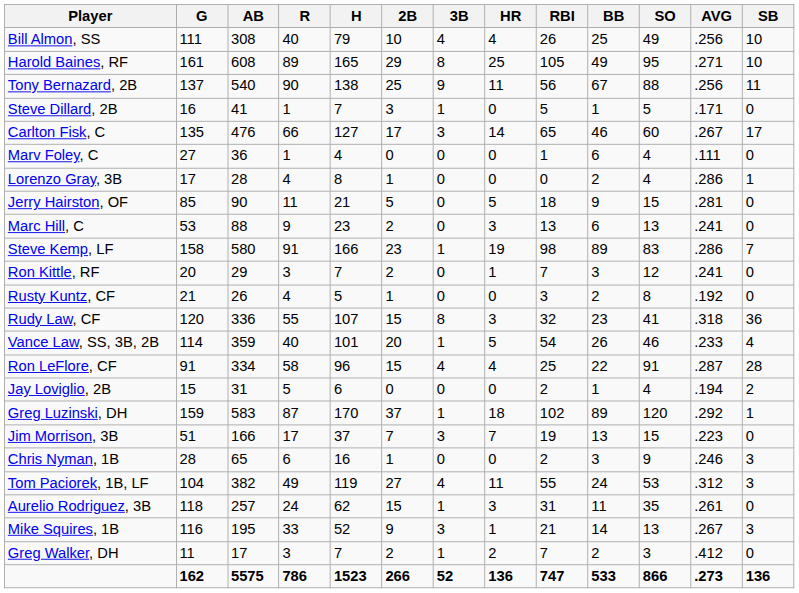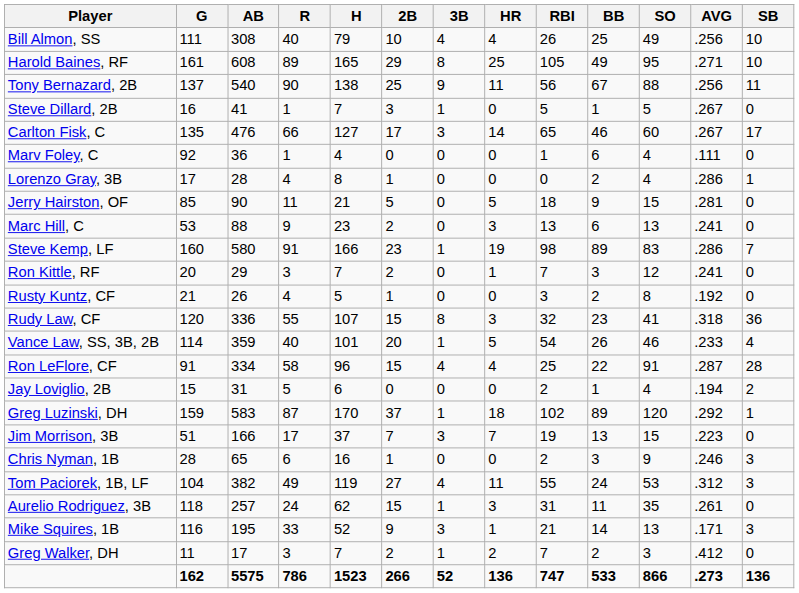 <table class="wikitable sortable">
 <tr>
 <th bgcolor="#DDDDFF" width="20%">Player</th>
 <th bgcolor="#DDDDFF" width="6%">G</th>
 <th bgcolor="#DDDDFF" width="6%">AB</th>
 <th bgcolor="#DDDDFF" width="6%">R</th>
 <th bgcolor="#DDDDFF" width="6%">H</th>
 <th bgcolor="#DDDDFF" width="6%">2B</th>
 <th bgcolor="#DDDDFF" width="6%">3B</th>
 <th bgcolor="#DDDDFF" width="6%">HR</th>
 <th bgcolor="#DDDDFF" width="6%">RBI</th>
 <th bgcolor="#DDDDFF" width="6%">BB</th>
 <th bgcolor="#DDDDFF" width="6%">SO</th>
 <th bgcolor="#DDDDFF" width="6%">AVG</th>
 <th bgcolor="#DDDDFF" width="6%">SB</th>
 </tr>
 <tr>
 <td><a href='#'>Bill Almon</a>, SS</td>
 <td>111</td>
 <td>308</td>
 <td>40</td>
 <td>79</td>
 <td>10</td>
 <td>4</td>
 <td>4</td>
 <td>26</td>
 <td>25</td>
 <td>49</td>
 <td>.256</td>
 <td>10</td>
 </tr>
 <tr>
 <td><a href='#'>Harold Baines</a>, RF</td>
 <td>161</td>
 <td>608</td>
 <td>89</td>
 <td>165</td>
 <td>29</td>
 <td>8</td>
 <td>25</td>
 <td>105</td>
 <td>49</td>
 <td>95</td>
 <td>.271</td>
 <td>10</td>
 </tr>
 <tr>
 <td><a href='#'>Tony Bernazard</a>, 2B</td>
 <td>137</td>
 <td>540</td>
 <td>90</td>
 <td>138</td>
 <td>25</td>
 <td>9</td>
 <td>11</td>
 <td>56</td>
 <td>67</td>
 <td>88</td>
 <td>.256</td>
 <td>11</td>
 </tr>
 <tr>
 <td><a href='#'>Steve Dillard</a>, 2B</td>
 <td>16</td>
 <td>41</td>
 <td>1</td>
 <td>7</td>
 <td>3</td>
 <td>1</td>
 <td>0</td>
 <td>5</td>
 <td>1</td>
 <td>5</td>
-<td>.171</td>
+<td>.267</td>
 <td>0</td>
 </tr>
 <tr>
 <td><a href='#'>Carlton Fisk</a>, C</td>
 <td>135</td>
 <td>476</td>
 <td>66</td>
 <td>127</td>
 <td>17</td>
 <td>3</td>
 <td>14</td>
 <td>65</td>
 <td>46</td>
 <td>60</td>
 <td>.267</td>
 <td>17</td>
 </tr>
 <tr>
 <td><a href='#'>Marv Foley</a>, C</td>
-<td>27</td>
+<td>92</td>
 <td>36</td>
 <td>1</td>
 <td>4</td>
 <td>0</td>
 <td>0</td>
 <td>0</td>
 <td>1</td>
 <td>6</td>
 <td>4</td>
 <td>.111</td>
 <td>0</td>
 </tr>
 <tr>
 <td><a href='#'>Lorenzo Gray</a>, 3B</td>
 <td>17</td>
 <td>28</td>
 <td>4</td>
 <td>8</td>
 <td>1</td>
 <td>0</td>
 <td>0</td>
 <td>0</td>
 <td>2</td>
 <td>4</td>
 <td>.286</td>
 <td>1</td>
 </tr>
 <tr>
 <td><a href='#'>Jerry Hairston</a>, OF</td>
 <td>85</td>
 <td>90</td>
 <td>11</td>
 <td>21</td>
 <td>5</td>
 <td>0</td>
 <td>5</td>
 <td>18</td>
 <td>9</td>
 <td>15</td>
 <td>.281</td>
 <td>0</td>
 </tr>
 <tr>
 <td><a href='#'>Marc Hill</a>, C</td>
 <td>53</td>
 <td>88</td>
 <td>9</td>
 <td>23</td>
 <td>2</td>
 <td>0</td>
 <td>3</td>
 <td>13</td>
 <td>6</td>
 <td>13</td>
 <td>.241</td>
 <td>0</td>
 </tr>
 <tr>
 <td><a href='#'>Steve Kemp</a>, LF</td>
-<td>158</td>
+<td>160</td>
 <td>580</td>
 <td>91</td>
 <td>166</td>
 <td>23</td>
 <td>1</td>
 <td>19</td>
 <td>98</td>
 <td>89</td>
 <td>83</td>
 <td>.286</td>
 <td>7</td>
 </tr>
 <tr>
 <td><a href='#'>Ron Kittle</a>, RF</td>
 <td>20</td>
 <td>29</td>
 <td>3</td>
 <td>7</td>
 <td>2</td>
 <td>0</td>
 <td>1</td>
 <td>7</td>
 <td>3</td>
 <td>12</td>
 <td>.241</td>
 <td>0</td>
 </tr>
 <tr>
 <td><a href='#'>Rusty Kuntz</a>, CF</td>
 <td>21</td>
 <td>26</td>
 <td>4</td>
 <td>5</td>
 <td>1</td>
 <td>0</td>
 <td>0</td>
 <td>3</td>
 <td>2</td>
 <td>8</td>
 <td>.192</td>
 <td>0</td>
 </tr>
 <tr>
 <td><a href='#'>Rudy Law</a>, CF</td>
 <td>120</td>
 <td>336</td>
 <td>55</td>
 <td>107</td>
 <td>15</td>
 <td>8</td>
 <td>3</td>
 <td>32</td>
 <td>23</td>
 <td>41</td>
 <td>.318</td>
 <td>36</td>
 </tr>
 <tr>
 <td><a href='#'>Vance Law</a>, SS, 3B, 2B</td>
 <td>114</td>
 <td>359</td>
 <td>40</td>
 <td>101</td>
 <td>20</td>
 <td>1</td>
 <td>5</td>
 <td>54</td>
 <td>26</td>
 <td>46</td>
 <td>.233</td>
 <td>4</td>
 </tr>
 <tr>
 <td><a href='#'>Ron LeFlore</a>, CF</td>
 <td>91</td>
 <td>334</td>
 <td>58</td>
 <td>96</td>
 <td>15</td>
 <td>4</td>
 <td>4</td>
 <td>25</td>
 <td>22</td>
 <td>91</td>
 <td>.287</td>
 <td>28</td>
 </tr>
 <tr>
 <td><a href='#'>Jay Loviglio</a>, 2B</td>
 <td>15</td>
 <td>31</td>
 <td>5</td>
 <td>6</td>
 <td>0</td>
 <td>0</td>
 <td>0</td>
 <td>2</td>
 <td>1</td>
 <td>4</td>
 <td>.194</td>
 <td>2</td>
 </tr>
 <tr>
 <td><a href='#'>Greg Luzinski</a>, DH</td>
 <td>159</td>
 <td>583</td>
 <td>87</td>
 <td>170</td>
 <td>37</td>
 <td>1</td>
 <td>18</td>
 <td>102</td>
 <td>89</td>
 <td>120</td>
 <td>.292</td>
 <td>1</td>
 </tr>
 <tr>
 <td><a href='#'>Jim Morrison</a>, 3B</td>
 <td>51</td>
 <td>166</td>
 <td>17</td>
 <td>37</td>
 <td>7</td>
 <td>3</td>
 <td>7</td>
 <td>19</td>
 <td>13</td>
 <td>15</td>
 <td>.223</td>
 <td>0</td>
 </tr>
 <tr>
 <td><a href='#'>Chris Nyman</a>, 1B</td>
 <td>28</td>
 <td>65</td>
 <td>6</td>
 <td>16</td>
 <td>1</td>
 <td>0</td>
 <td>0</td>
 <td>2</td>
 <td>3</td>
 <td>9</td>
 <td>.246</td>
 <td>3</td>
 </tr>
 <tr>
 <td><a href='#'>Tom Paciorek</a>, 1B, LF</td>
 <td>104</td>
 <td>382</td>
 <td>49</td>
 <td>119</td>
 <td>27</td>
 <td>4</td>
 <td>11</td>
 <td>55</td>
 <td>24</td>
 <td>53</td>
 <td>.312</td>
 <td>3</td>
 </tr>
 <tr>
 <td><a href='#'>Aurelio Rodriguez</a>, 3B</td>
 <td>118</td>
 <td>257</td>
 <td>24</td>
 <td>62</td>
 <td>15</td>
 <td>1</td>
 <td>3</td>
 <td>31</td>
 <td>11</td>
 <td>35</td>
 <td>.261</td>
 <td>0</td>
 </tr>
 <tr>
 <td><a href='#'>Mike Squires</a>, 1B</td>
 <td>116</td>
 <td>195</td>
 <td>33</td>
 <td>52</td>
 <td>9</td>
 <td>3</td>
 <td>1</td>
 <td>21</td>
 <td>14</td>
 <td>13</td>
-<td>.267</td>
+<td>.171</td>
 <td>3</td>
 </tr>
 <tr>
 <td><a href='#'>Greg Walker</a>, DH</td>
 <td>11</td>
 <td>17</td>
 <td>3</td>
 <td>7</td>
 <td>2</td>
 <td>1</td>
 <td>2</td>
 <td>7</td>
 <td>2</td>
 <td>3</td>
 <td>.412</td>
 <td>0</td>
 </tr>
 <tr class="sortbottom">
 <td></td>
 <td><strong>162</strong></td>
 <td><strong>5575</strong></td>
 <td><strong>786</strong></td>
 <td><strong>1523</strong></td>
 <td><strong>266</strong></td>
 <td><strong>52</strong></td>
 <td><strong>136</strong></td>
 <td><strong>747</strong></td>
 <td><strong>533</strong></td>
 <td><strong>866</strong></td>
 <td><strong>.273</strong></td>
 <td><strong>136</strong></td>
 </tr>
 </table>
